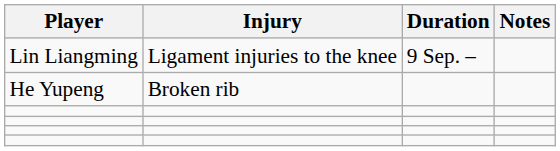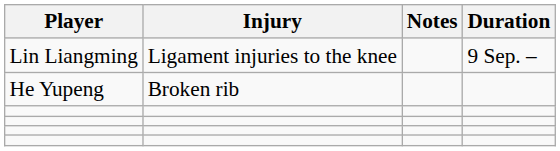 <table class="wikitable">
 <tr>
 <th>Player</th>
 <th>Injury</th>
+<th>Notes</th>
 <th>Duration</th>
-<th>Notes</th>
 </tr>
 <tr>
 <td>Lin Liangming</td>
 <td>Ligament injuries to the knee</td>
+<td></td>
 <td>9 Sep. –</td>
-<td></td>
 </tr>
 <tr>
 <td>He Yupeng</td>
 <td>Broken rib</td>
 <td></td>
 <td></td>
 </tr>
 <tr>
 <td></td>
 <td></td>
 <td></td>
 <td></td>
 </tr>
 <tr>
 <td></td>
 <td></td>
 <td></td>
 <td></td>
 </tr>
 <tr>
 <td></td>
 <td></td>
 <td></td>
 <td></td>
 </tr>
 <tr>
 <td></td>
 <td></td>
 <td></td>
 <td></td>
 </tr>
 </table>
